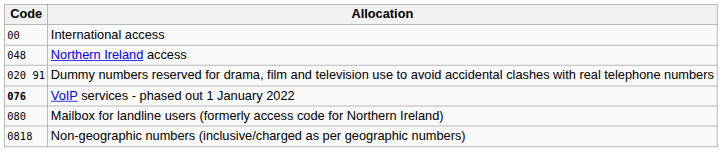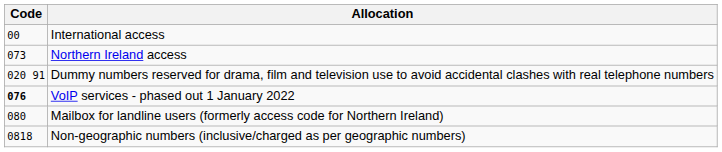 <table class="wikitable">
 <tr>
 <th>Code</th>
 <th>Allocation</th>
 </tr>
 <tr>
 <td><code>00</code></td>
 <td>International access</td>
 </tr>
 <tr>
-<td><code>048</code></td>
+<td><code>073</code></td>
 <td><a href='#'>Northern Ireland</a> access</td>
 </tr>
 <tr>
 <td><code>020 91</code></td>
 <td>Dummy numbers reserved for drama, film and television use to avoid accidental clashes with real telephone numbers</td>
 </tr>
 <tr>
 <td><strong><code>076</code></strong></td>
 <td><a href='#'>VoIP</a> services - phased out 1 January 2022</td>
 </tr>
 <tr>
 <td><code>080</code></td>
 <td>Mailbox for landline users (formerly access code for Northern Ireland)</td>
 </tr>
 <tr>
 <td><code>0818</code></td>
 <td>Non-geographic numbers (inclusive/charged as per geographic numbers)</td>
 </tr>
 </table>
